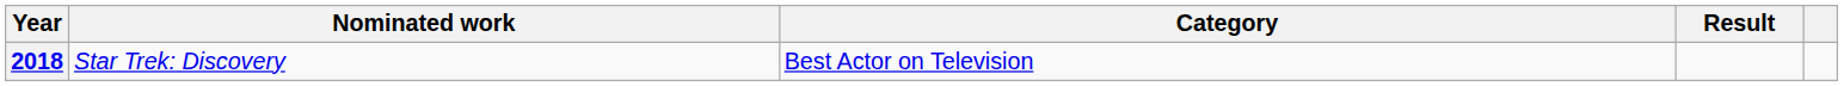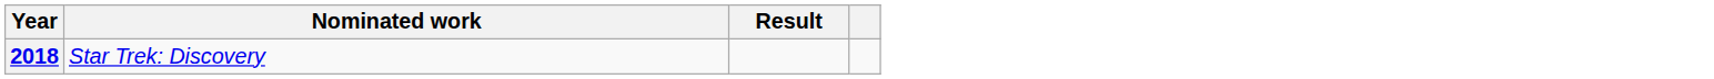 <table class=wikitable>
 <tr>
 <th scope="col" style="width:1em;">Year</th>
 <th scope="col" style="width:30em;">Nominated work</th>
-<th scope="col" style="width:38em;">Category</th>
 <th scope="col" style="width:5em;">Result</th>
 <th scope="col" style="width:1em;"></th>
 </tr>
 <tr>
 <th scope="row"><a href='#'>2018</a></th>
 <td><em><a href='#'>Star Trek: Discovery</a></em></td>
-<td><a href='#'>Best Actor on Television</a></td>
 <td></td>
 <td style="text-align:center;"></td>
 </tr>
 </table>
